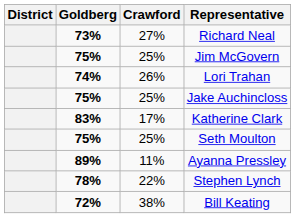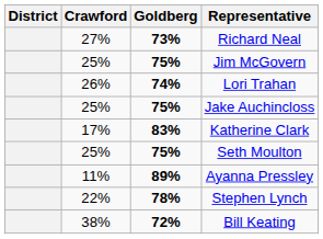 <table class="wikitable">
 <tr>
 <th>District</th>
+<th>Crawford</th>
 <th>Goldberg</th>
-<th>Crawford</th>
 <th>Representative</th>
 </tr>
 <tr align="center">
 <th></th>
+<td>27%</td>
 <td><strong>73%</strong></td>
-<td>27%</td>
 <td><a href='#'>Richard Neal</a></td>
 </tr>
 <tr align="center">
 <th></th>
+<td>25%</td>
 <td><strong>75%</strong></td>
-<td>25%</td>
 <td><a href='#'>Jim McGovern</a></td>
 </tr>
 <tr align="center">
 <th></th>
+<td>26%</td>
 <td><strong>74%</strong></td>
-<td>26%</td>
 <td><a href='#'>Lori Trahan</a></td>
 </tr>
 <tr align="center">
 <th></th>
+<td>25%</td>
 <td><strong>75%</strong></td>
-<td>25%</td>
 <td><a href='#'>Jake Auchincloss</a></td>
 </tr>
 <tr align="center">
 <th></th>
+<td>17%</td>
 <td><strong>83%</strong></td>
-<td>17%</td>
 <td><a href='#'>Katherine Clark</a></td>
 </tr>
 <tr align="center">
 <th></th>
+<td>25%</td>
 <td><strong>75%</strong></td>
-<td>25%</td>
 <td><a href='#'>Seth Moulton</a></td>
 </tr>
 <tr align="center">
 <th></th>
+<td>11%</td>
 <td><strong>89%</strong></td>
-<td>11%</td>
 <td><a href='#'>Ayanna Pressley</a></td>
 </tr>
 <tr align="center">
 <th></th>
+<td>22%</td>
 <td><strong>78%</strong></td>
-<td>22%</td>
 <td><a href='#'>Stephen Lynch</a></td>
 </tr>
 <tr align="center">
 <th></th>
+<td>38%</td>
 <td><strong>72%</strong></td>
-<td>38%</td>
 <td><a href='#'>Bill Keating</a></td>
 </tr>
 </table>
